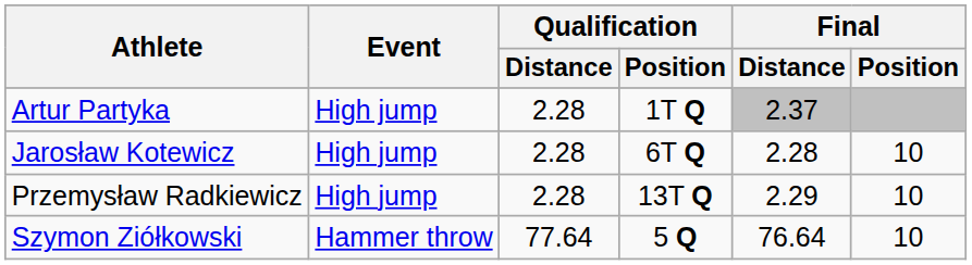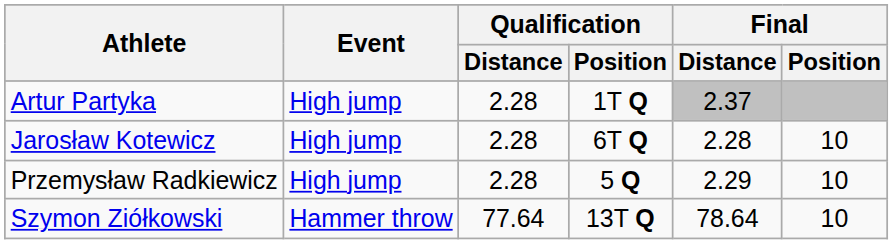 <table class=wikitable style="font-size:90%">
 <tr>
 <th rowspan="2">Athlete</th>
 <th rowspan="2">Event</th>
 <th colspan="2">Qualification</th>
 <th colspan="2">Final</th>
 </tr>
 <tr style="font-size:95%">
 <th>Distance</th>
 <th>Position</th>
 <th>Distance</th>
 <th>Position</th>
 </tr>
 <tr align=center>
 <td align=left><a href='#'>Artur Partyka</a></td>
 <td align=left><a href='#'>High jump</a></td>
 <td>2.28</td>
 <td>1T <strong>Q</strong></td>
 <td align="center" bgcolor='silver'>2.37</td>
 <td align="center" bgcolor='silver'></td>
 </tr>
 <tr align=center>
 <td align=left><a href='#'>Jarosław Kotewicz</a></td>
 <td align=left><a href='#'>High jump</a></td>
 <td>2.28</td>
 <td>6T <strong>Q</strong></td>
 <td>2.28</td>
 <td>10</td>
 </tr>
 <tr align=center>
 <td align=left>Przemysław Radkiewicz</td>
 <td align=left><a href='#'>High jump</a></td>
 <td>2.28</td>
-<td>13T <strong>Q</strong></td>
+<td>5 <strong>Q</strong></td>
 <td>2.29</td>
 <td>10</td>
 </tr>
 <tr align=center>
 <td align=left><a href='#'>Szymon Ziółkowski</a></td>
 <td align=left><a href='#'>Hammer throw</a></td>
 <td>77.64</td>
-<td>5 <strong>Q</strong></td>
-<td>76.64</td>
+<td>13T <strong>Q</strong></td>
+<td>78.64</td>
 <td>10</td>
 </tr>
 </table>
